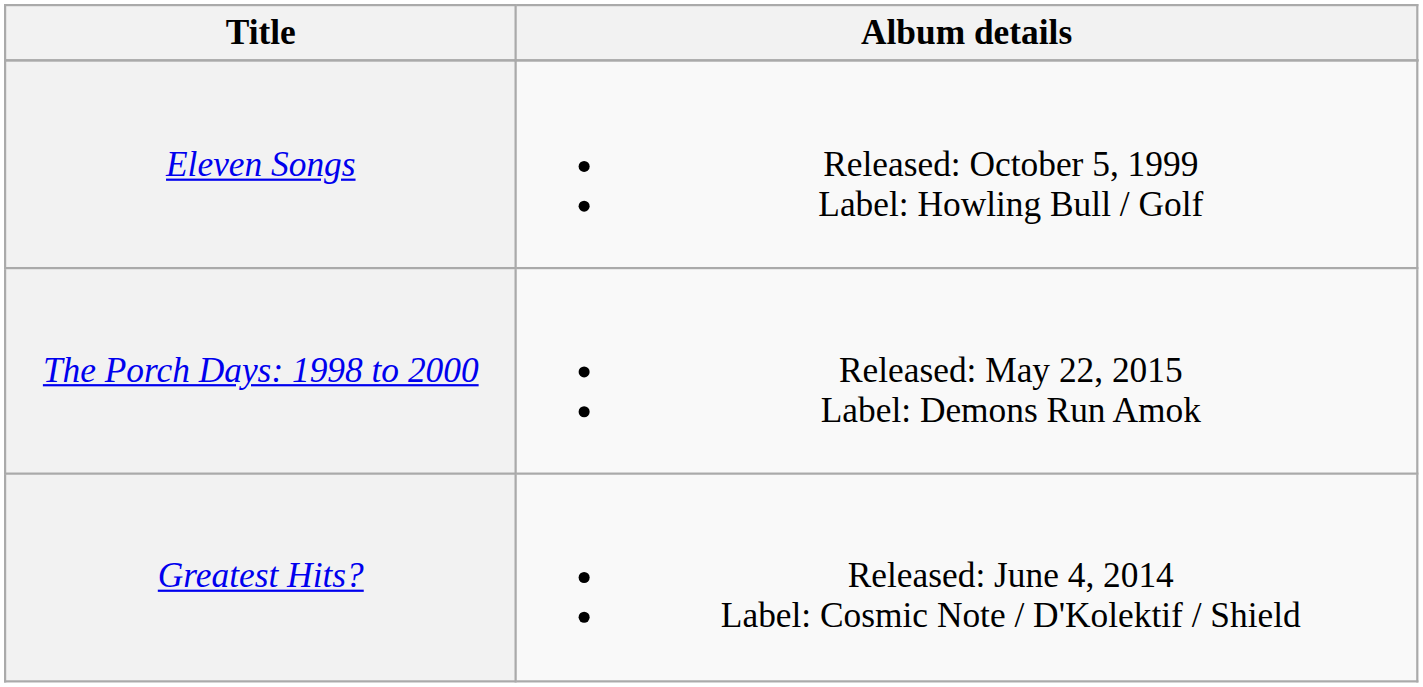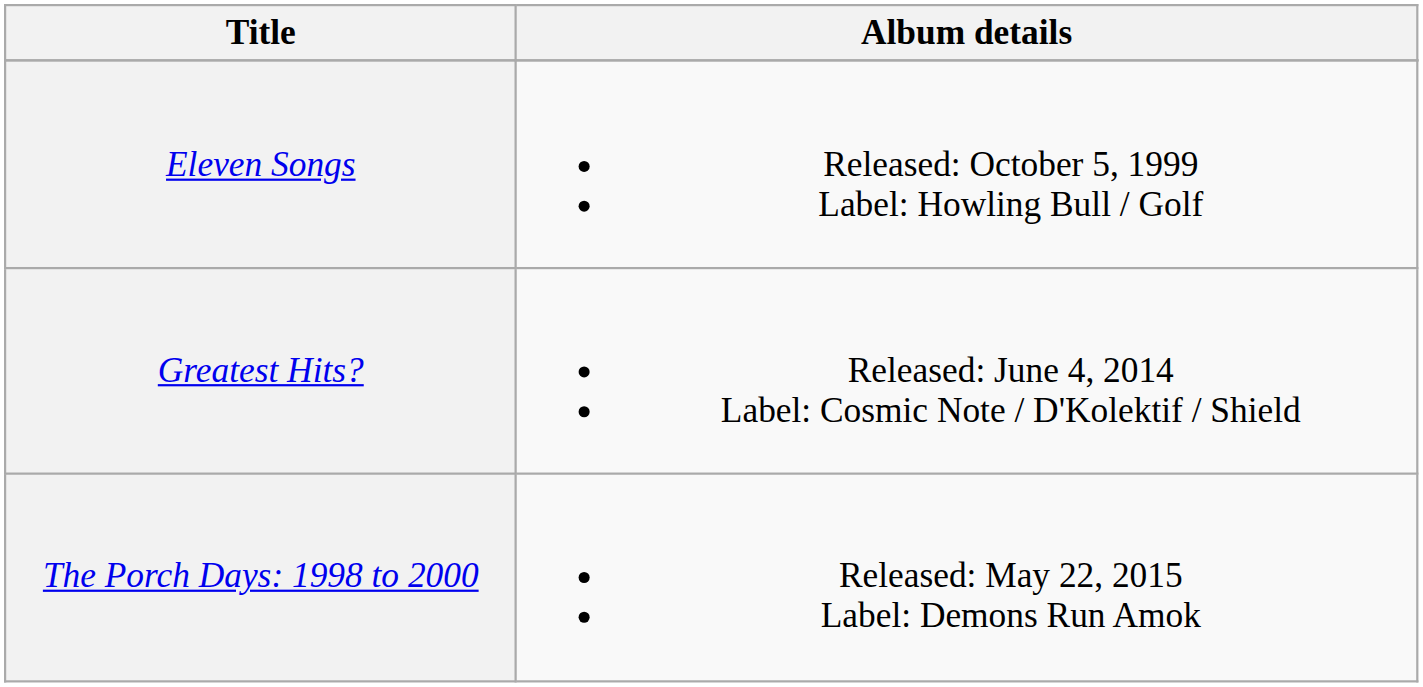 <table class="wikitable plainrowheaders" style="text-align:center;" border="1">
 <tr>
 <th rowspan="1" scope="col" style="width:14em;">Title</th>
 <th rowspan="1" scope="col" style="width:25em;">Album details</th>
 </tr>
 <tr>
 </tr>
 <tr>
 <th scope="row" style="font-weight:normal;"><em><a href='#'>Eleven Songs</a></em></th>
 <td><br><ul><li>Released: October 5, 1999</li><li>Label: Howling Bull / Golf</li></ul></td>
 </tr>
 <tr>
+<th scope="row" style="font-weight:normal;"><em><a href='#'>Greatest Hits?</a></em></th>
+<td><br><ul><li>Released: June 4, 2014</li><li>Label: Cosmic Note / D'Kolektif / Shield</li></ul></td>
+</tr>
+<tr>
 <th scope="row" style="font-weight:normal;"><em><a href='#'>The Porch Days: 1998 to 2000</a></em></th>
 <td><br><ul><li>Released: May 22, 2015</li><li>Label: Demons Run Amok</li></ul></td>
 </tr>
-<tr>
-<th scope="row" style="font-weight:normal;"><em><a href='#'>Greatest Hits?</a></em></th>
-<td><br><ul><li>Released: June 4, 2014</li><li>Label: Cosmic Note / D'Kolektif / Shield</li></ul></td>
-</tr>
 </table>
